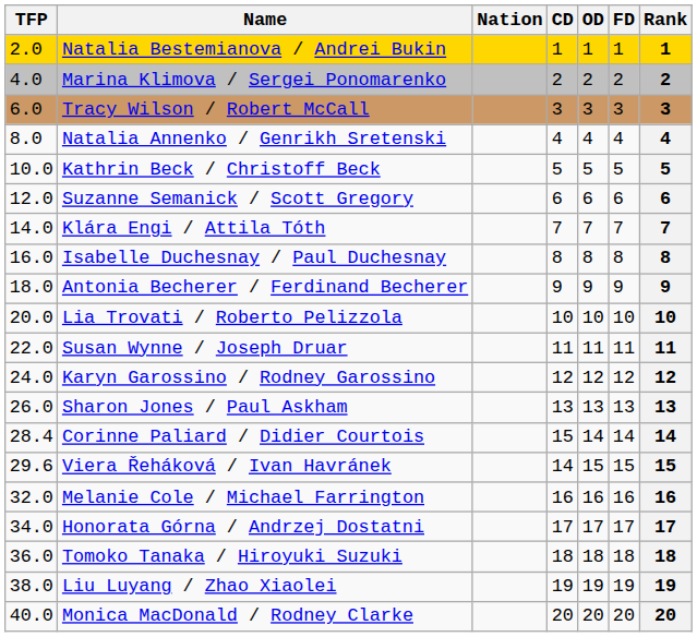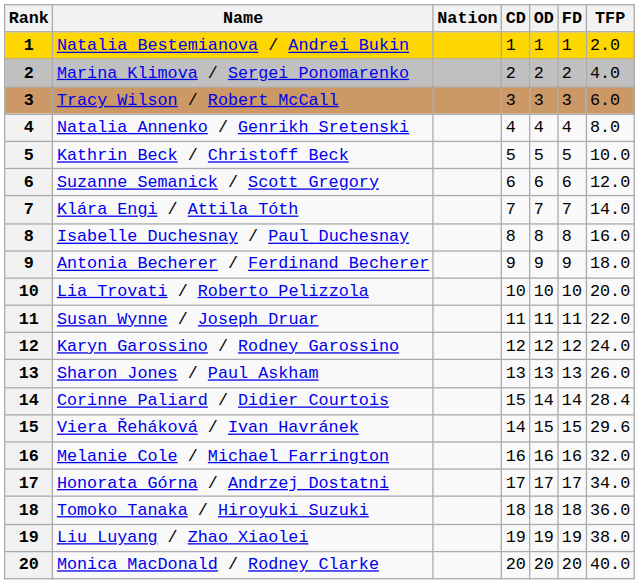 <table class="wikitable">
 <tr>
-<th>TFP</th>
+<th>Rank</th>
 <th>Name</th>
 <th>Nation</th>
 <th>CD</th>
 <th>OD</th>
 <th>FD</th>
-<th>Rank</th>
+<th>TFP</th>
 </tr>
 <tr bgcolor="gold">
-<td>2.0</td>
+<td align="center"><strong>1</strong></td>
 <td><a href='#'>Natalia Bestemianova</a> / <a href='#'>Andrei Bukin</a></td>
 <td></td>
 <td>1</td>
 <td>1</td>
 <td>1</td>
-<td align="center"><strong>1</strong></td>
+<td>2.0</td>
 </tr>
 <tr bgcolor="silver">
-<td>4.0</td>
+<td align="center"><strong>2</strong></td>
 <td><a href='#'>Marina Klimova</a> / <a href='#'>Sergei Ponomarenko</a></td>
 <td></td>
 <td>2</td>
 <td>2</td>
 <td>2</td>
-<td align="center"><strong>2</strong></td>
+<td>4.0</td>
 </tr>
 <tr bgcolor="cc9966">
-<td>6.0</td>
+<td align="center"><strong>3</strong></td>
 <td><a href='#'>Tracy Wilson</a> / <a href='#'>Robert McCall</a></td>
 <td></td>
 <td>3</td>
 <td>3</td>
 <td>3</td>
-<td align="center"><strong>3</strong></td>
+<td>6.0</td>
 </tr>
 <tr>
-<td>8.0</td>
+<th>4</th>
 <td><a href='#'>Natalia Annenko</a> / <a href='#'>Genrikh Sretenski</a></td>
 <td></td>
 <td>4</td>
 <td>4</td>
 <td>4</td>
-<th>4</th>
+<td>8.0</td>
 </tr>
 <tr>
-<td>10.0</td>
+<th>5</th>
 <td><a href='#'>Kathrin Beck</a> / <a href='#'>Christoff Beck</a></td>
 <td></td>
 <td>5</td>
 <td>5</td>
 <td>5</td>
-<th>5</th>
+<td>10.0</td>
 </tr>
 <tr>
-<td>12.0</td>
+<th>6</th>
 <td><a href='#'>Suzanne Semanick</a> / <a href='#'>Scott Gregory</a></td>
 <td></td>
 <td>6</td>
 <td>6</td>
 <td>6</td>
-<th>6</th>
+<td>12.0</td>
 </tr>
 <tr>
-<td>14.0</td>
+<th>7</th>
 <td><a href='#'>Klára Engi</a> / <a href='#'>Attila Tóth</a></td>
 <td></td>
 <td>7</td>
 <td>7</td>
 <td>7</td>
-<th>7</th>
+<td>14.0</td>
 </tr>
 <tr>
-<td>16.0</td>
+<th>8</th>
 <td><a href='#'>Isabelle Duchesnay</a> / <a href='#'>Paul Duchesnay</a></td>
 <td></td>
 <td>8</td>
 <td>8</td>
 <td>8</td>
-<th>8</th>
+<td>16.0</td>
 </tr>
 <tr>
-<td>18.0</td>
+<th>9</th>
 <td><a href='#'>Antonia Becherer</a> / <a href='#'>Ferdinand Becherer</a></td>
 <td></td>
 <td>9</td>
 <td>9</td>
 <td>9</td>
-<th>9</th>
+<td>18.0</td>
 </tr>
 <tr>
-<td>20.0</td>
+<th>10</th>
 <td><a href='#'>Lia Trovati</a> / <a href='#'>Roberto Pelizzola</a></td>
 <td></td>
 <td>10</td>
 <td>10</td>
 <td>10</td>
-<th>10</th>
+<td>20.0</td>
 </tr>
 <tr>
-<td>22.0</td>
+<th>11</th>
 <td><a href='#'>Susan Wynne</a> / <a href='#'>Joseph Druar</a></td>
 <td></td>
 <td>11</td>
 <td>11</td>
 <td>11</td>
-<th>11</th>
+<td>22.0</td>
 </tr>
 <tr>
-<td>24.0</td>
+<th>12</th>
 <td><a href='#'>Karyn Garossino</a> / <a href='#'>Rodney Garossino</a></td>
 <td></td>
 <td>12</td>
 <td>12</td>
 <td>12</td>
-<th>12</th>
+<td>24.0</td>
 </tr>
 <tr>
-<td>26.0</td>
+<th>13</th>
 <td><a href='#'>Sharon Jones</a> / <a href='#'>Paul Askham</a></td>
 <td></td>
 <td>13</td>
 <td>13</td>
 <td>13</td>
-<th>13</th>
+<td>26.0</td>
 </tr>
 <tr>
-<td>28.4</td>
+<th>14</th>
 <td><a href='#'>Corinne Paliard</a> / <a href='#'>Didier Courtois</a></td>
 <td></td>
 <td>15</td>
 <td>14</td>
 <td>14</td>
-<th>14</th>
+<td>28.4</td>
 </tr>
 <tr>
-<td>29.6</td>
+<th>15</th>
 <td><a href='#'>Viera Řeháková</a> / <a href='#'>Ivan Havránek</a></td>
 <td></td>
 <td>14</td>
 <td>15</td>
 <td>15</td>
-<th>15</th>
+<td>29.6</td>
 </tr>
 <tr>
-<td>32.0</td>
+<th>16</th>
 <td><a href='#'>Melanie Cole</a> / <a href='#'>Michael Farrington</a></td>
 <td></td>
 <td>16</td>
 <td>16</td>
 <td>16</td>
-<th>16</th>
+<td>32.0</td>
 </tr>
 <tr>
-<td>34.0</td>
+<th>17</th>
 <td><a href='#'>Honorata Górna</a> / <a href='#'>Andrzej Dostatni</a></td>
 <td></td>
 <td>17</td>
 <td>17</td>
 <td>17</td>
-<th>17</th>
+<td>34.0</td>
 </tr>
 <tr>
-<td>36.0</td>
+<th>18</th>
 <td><a href='#'>Tomoko Tanaka</a> / <a href='#'>Hiroyuki Suzuki</a></td>
 <td></td>
 <td>18</td>
 <td>18</td>
 <td>18</td>
-<th>18</th>
+<td>36.0</td>
 </tr>
 <tr>
-<td>38.0</td>
+<th>19</th>
 <td><a href='#'>Liu Luyang</a> / <a href='#'>Zhao Xiaolei</a></td>
 <td></td>
 <td>19</td>
 <td>19</td>
 <td>19</td>
-<th>19</th>
+<td>38.0</td>
 </tr>
 <tr>
-<td>40.0</td>
+<th>20</th>
 <td><a href='#'>Monica MacDonald</a> / <a href='#'>Rodney Clarke</a></td>
 <td></td>
 <td>20</td>
 <td>20</td>
 <td>20</td>
-<th>20</th>
+<td>40.0</td>
 </tr>
 </table>
